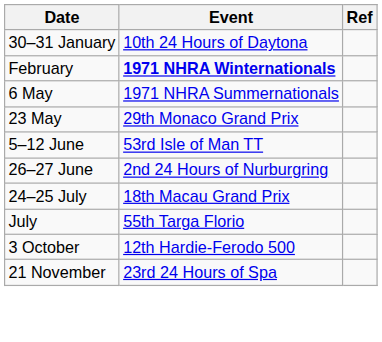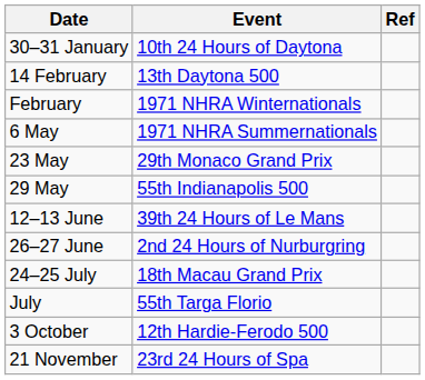 <table class="wikitable" style="font-size: 85%">
 <tr>
 <th>Date</th>
 <th>Event</th>
 <th>Ref</th>
 </tr>
 <tr>
 <td>30–31 January</td>
 <td><a href='#'>10th 24 Hours of Daytona</a></td>
 <td></td>
 </tr>
 <tr>
+<td>14 February</td>
+<td><a href='#'>13th Daytona 500</a></td>
+<td></td>
+</tr>
+<tr>
 <td>February</td>
-<td><strong><a href='#'>1971 NHRA Winternationals</a></strong></td>
+<td><a href='#'>1971 NHRA Winternationals</a></td>
 </tr>
 <tr>
 <td>6 May</td>
 <td><a href='#'>1971 NHRA Summernationals</a></td>
 <td></td>
 </tr>
 <tr>
 <td>23 May</td>
 <td><a href='#'>29th Monaco Grand Prix</a></td>
 <td></td>
 </tr>
 <tr>
-<td>5–12 June</td>
-<td><a href='#'>53rd Isle of Man TT</a></td>
+<td>29 May</td>
+<td><a href='#'>55th Indianapolis 500</a></td>
+<td></td>
+</tr>
+<tr>
+<td>12–13 June</td>
+<td><a href='#'>39th 24 Hours of Le Mans</a></td>
 <td></td>
 </tr>
 <tr>
 <td>26–27 June</td>
 <td><a href='#'>2nd 24 Hours of Nurburgring</a></td>
 <td></td>
 </tr>
 <tr>
 <td>24–25 July</td>
 <td><a href='#'>18th Macau Grand Prix</a></td>
 <td></td>
 </tr>
 <tr>
 <td>July</td>
 <td><a href='#'>55th Targa Florio</a></td>
 </tr>
 <tr>
 <td>3 October</td>
 <td><a href='#'>12th Hardie-Ferodo 500</a></td>
 <td></td>
 </tr>
 <tr>
 <td>21 November</td>
 <td><a href='#'>23rd 24 Hours of Spa</a></td>
 <td></td>
 </tr>
 </table>
